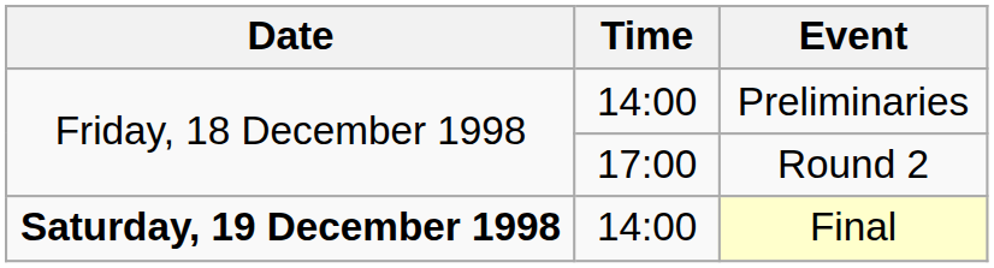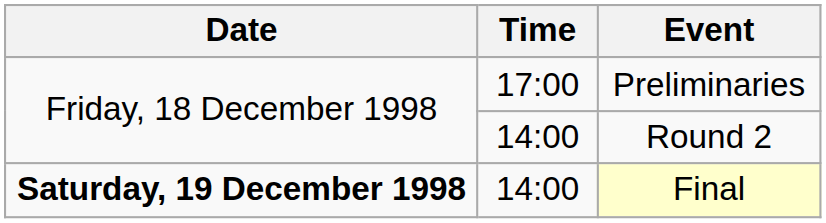 <table class = "wikitable" style="text-align:center;">
 <tr>
 <th width=220>Date</th>
 <th width=50>Time</th>
 <th width=100>Event</th>
 </tr>
 <tr>
 <td rowspan=2>Friday, 18 December 1998</td>
-<td>14:00</td>
+<td>17:00</td>
 <td>Preliminaries</td>
 </tr>
 <tr>
-<td>17:00</td>
+<td>14:00</td>
 <td>Round 2</td>
 </tr>
 <tr>
 <td><strong>Saturday, 19 December 1998</strong></td>
 <td>14:00</td>
 <td bgcolor=ffffcc>Final</td>
 </tr>
 </table>
